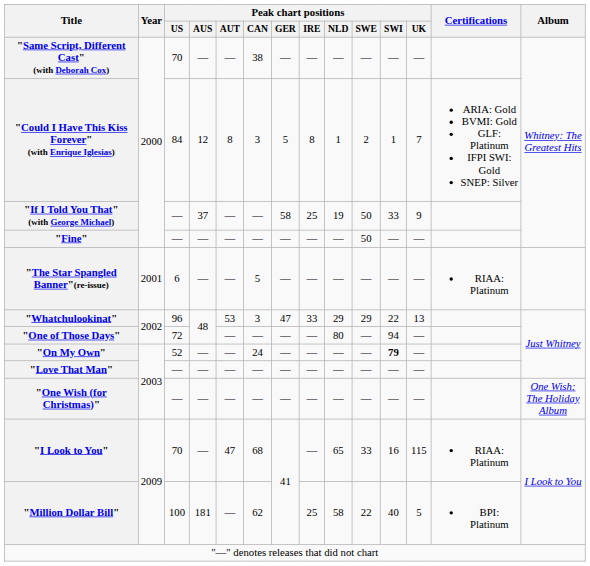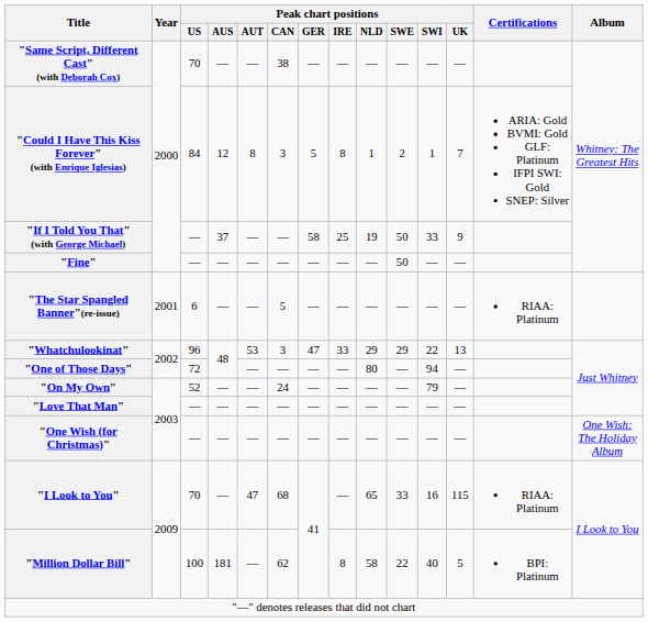 <table class="wikitable plainrowheaders" style="text-align:center;" border="1">
 <tr>
 <th scope="col" rowspan="2" style="width:20em;">Title</th>
 <th scope="col" rowspan="2">Year</th>
 <th scope="col" colspan="10">Peak chart positions</th>
 <th scope="col" rowspan="2" style="width:12em;"><a href='#'>Certifications</a></th>
 <th scope="col" rowspan="2" style="width:10em;">Album</th>
 </tr>
 <tr>
 <th scope="col" style="width:3em; font-size:90%;">US<br></th>
 <th scope="col" style="width:3em; font-size:90%;">AUS<br></th>
 <th scope="col" style="width:3em; font-size:90%;">AUT<br></th>
 <th scope="col" style="width:3em; font-size:90%;">CAN<br></th>
 <th scope="col" style="width:3em; font-size:90%;">GER<br></th>
 <th scope="col" style="width:3em; font-size:90%;">IRE<br></th>
 <th scope="col" style="width:3em; font-size:90%;">NLD<br></th>
 <th scope="col" style="width:3em; font-size:90%;">SWE<br></th>
 <th scope="col" style="width:3em; font-size:90%;">SWI<br></th>
 <th scope="col" style="width:3em; font-size:90%;">UK<br></th>
 </tr>
 <tr>
 <th scope="row">"<a href='#'>Same Script, Different Cast</a>"<br><small>(with <a href='#'>Deborah Cox</a>)</small></th>
 <td rowspan=4>2000</td>
 <td>70</td>
 <td>—</td>
 <td>—</td>
 <td>38</td>
 <td>—</td>
 <td>—</td>
 <td>—</td>
 <td>—</td>
 <td>—</td>
 <td>—</td>
 <td></td>
 <td rowspan="4"><em><a href='#'>Whitney: The<br>Greatest Hits</a></em></td>
 </tr>
 <tr>
 <th scope="row">"<a href='#'>Could I Have This Kiss Forever</a>"<br><small>(with <a href='#'>Enrique Iglesias</a>)</small></th>
 <td>84</td>
 <td>12</td>
 <td>8</td>
 <td>3</td>
 <td>5</td>
 <td>8</td>
 <td>1</td>
 <td>2</td>
 <td>1</td>
 <td>7</td>
 <td><br><ul><li>ARIA: Gold</li><li>BVMI: Gold</li><li>GLF: Platinum</li><li>IFPI SWI: Gold</li><li>SNEP: Silver</li></ul></td>
 </tr>
 <tr>
 <th scope="row">"<a href='#'>If I Told You That</a>" <br><small>(with <a href='#'>George Michael</a>)</small></th>
 <td>—</td>
 <td>37</td>
 <td>—</td>
 <td>—</td>
 <td>58</td>
 <td>25</td>
 <td>19</td>
 <td>50</td>
 <td>33</td>
 <td>9</td>
 <td></td>
 </tr>
 <tr>
 <th scope="row">"<a href='#'>Fine</a>"</th>
 <td>—</td>
 <td>—</td>
 <td>—</td>
 <td>—</td>
 <td>—</td>
 <td>—</td>
 <td>—</td>
 <td>50</td>
 <td>—</td>
 <td>—</td>
 <td></td>
 </tr>
 <tr>
 <th scope="row">"<a href='#'>The Star Spangled Banner</a>"<small>(re-issue)</small></th>
 <td>2001</td>
 <td>6</td>
 <td>—</td>
 <td>—</td>
 <td>5</td>
 <td>—</td>
 <td>—</td>
 <td>—</td>
 <td>—</td>
 <td>—</td>
 <td>—</td>
 <td><br><ul><li>RIAA: Platinum</li></ul></td>
 <td></td>
 </tr>
 <tr>
 <th scope="row">"<a href='#'>Whatchulookinat</a>"</th>
 <td rowspan=2>2002</td>
 <td>96</td>
 <td rowspan="2">48</td>
 <td>53</td>
 <td>3</td>
 <td>47</td>
 <td>33</td>
 <td>29</td>
 <td>29</td>
 <td>22</td>
 <td>13</td>
 <td></td>
 <td rowspan="4"><em><a href='#'>Just Whitney</a></em></td>
 </tr>
 <tr>
 <th scope="row">"<a href='#'>One of Those Days</a>"</th>
 <td>72</td>
 <td>—</td>
 <td>—</td>
 <td>—</td>
 <td>—</td>
 <td>80</td>
 <td>—</td>
 <td>94</td>
 <td>—</td>
 <td></td>
 </tr>
 <tr>
 <th scope="row">"<a href='#'>On My Own</a>"</th>
 <td rowspan=3>2003</td>
 <td>52</td>
 <td>—</td>
 <td>—</td>
 <td>24</td>
 <td>—</td>
 <td>—</td>
 <td>—</td>
 <td>—</td>
-<td><strong>79</strong></td>
+<td>79</td>
 <td>—</td>
 <td></td>
 </tr>
 <tr>
 <th scope="row">"<a href='#'>Love That Man</a>"</th>
 <td>—</td>
 <td>—</td>
 <td>—</td>
 <td>—</td>
 <td>—</td>
 <td>—</td>
 <td>—</td>
 <td>—</td>
 <td>—</td>
 <td>—</td>
 <td></td>
 </tr>
 <tr>
 <th scope="row">"<a href='#'>One Wish (for Christmas)</a>"</th>
 <td>—</td>
 <td>—</td>
 <td>—</td>
 <td>—</td>
 <td>—</td>
 <td>—</td>
 <td>—</td>
 <td>—</td>
 <td>—</td>
 <td>—</td>
 <td></td>
 <td><em><a href='#'>One Wish: The Holiday Album</a></em></td>
 </tr>
 <tr>
 <th scope="row">"<a href='#'>I Look to You</a>"</th>
 <td rowspan=2>2009</td>
 <td>70</td>
 <td>—</td>
 <td>47</td>
 <td>68</td>
 <td rowspan="2">41</td>
 <td>—</td>
 <td>65</td>
 <td>33</td>
 <td>16</td>
 <td>115</td>
 <td><br><ul><li>RIAA: Platinum</li></ul></td>
 <td rowspan="2"><em><a href='#'>I Look to You</a></em></td>
 </tr>
 <tr>
 <th scope="row">"<a href='#'>Million Dollar Bill</a>"</th>
 <td>100</td>
 <td>181</td>
 <td>—</td>
 <td>62</td>
-<td>25</td>
+<td>8</td>
 <td>58</td>
 <td>22</td>
 <td>40</td>
 <td>5</td>
 <td><br><ul><li>BPI: Platinum</li></ul></td>
 </tr>
 <tr>
 <td colspan="17" style="text-align:center;">"—" denotes releases that did not chart</td>
 </tr>
 </table>
